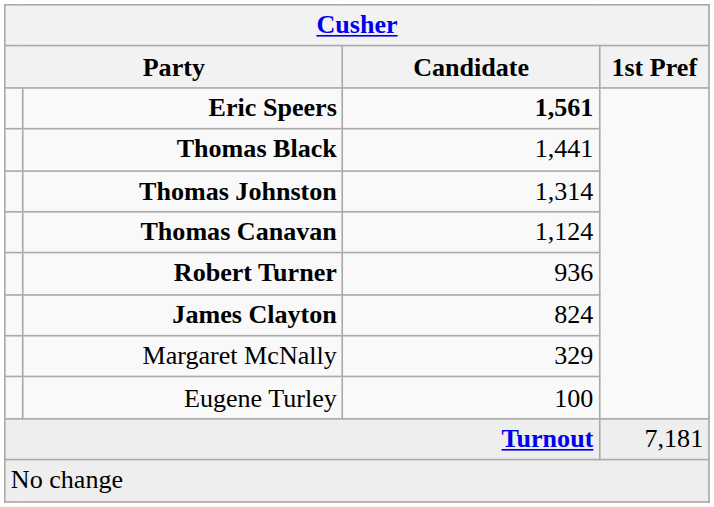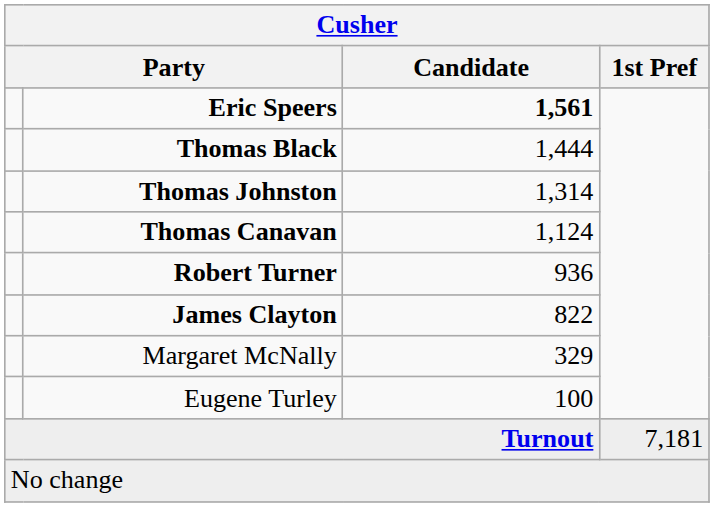 <table class="wikitable">
 <tr>
 <th colspan="4" align="center"><a href='#'>Cusher</a></th>
 </tr>
 <tr>
 <th colspan="2" align="center" width=200>Party</th>
 <th width=150>Candidate</th>
 <th width=60>1st Pref</th>
 </tr>
 <tr>
 <td></td>
 <td align="right"><strong>Eric Speers</strong></td>
 <td align="right"><strong>1,561</strong></td>
 </tr>
 <tr>
 <td></td>
 <td align="right"><strong>Thomas Black</strong></td>
-<td align="right">1,441</td>
+<td align="right">1,444</td>
 </tr>
 <tr>
 <td></td>
 <td align="right"><strong>Thomas Johnston</strong></td>
 <td align="right">1,314</td>
 </tr>
 <tr>
 <td></td>
 <td align="right"><strong>Thomas Canavan</strong></td>
 <td align="right">1,124</td>
 </tr>
 <tr>
 <td></td>
 <td align="right"><strong>Robert Turner</strong></td>
 <td align="right">936</td>
 </tr>
 <tr>
 <td></td>
 <td align="right"><strong>James Clayton</strong></td>
-<td align="right">824</td>
+<td align="right">822</td>
 </tr>
 <tr>
 <td></td>
 <td align="right">Margaret McNally</td>
 <td align="right">329</td>
 </tr>
 <tr>
 <td></td>
 <td align="right">Eugene Turley</td>
 <td align="right">100</td>
 </tr>
 <tr bgcolor="EEEEEE">
 <td colspan=3 align="right"><strong><a href='#'>Turnout</a></strong></td>
 <td align="right">7,181</td>
 </tr>
 <tr>
 <td colspan=4 bgcolor="EEEEEE">No change</td>
 </tr>
 </table>
